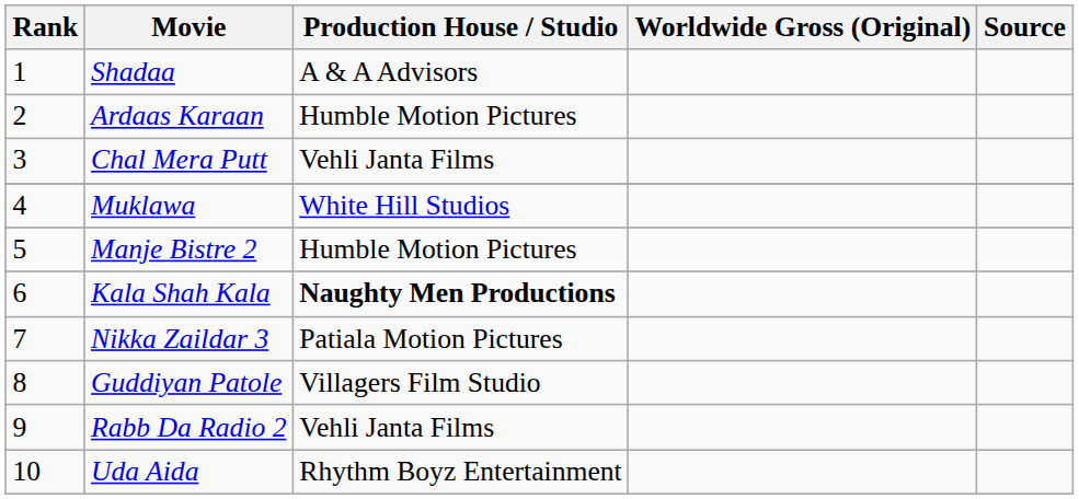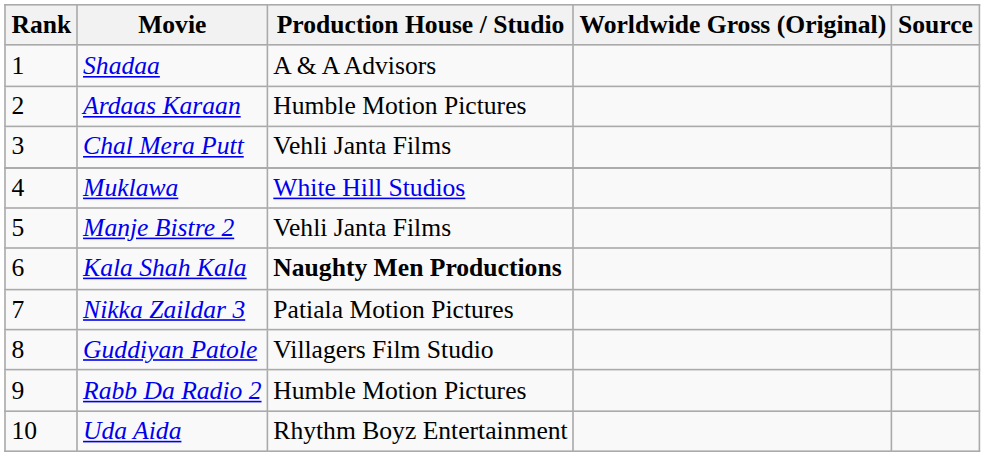 <table class="wikitable sortable" style="margin:auto; margin:auto;">
 <tr>
 <th>Rank</th>
 <th>Movie</th>
 <th>Production House / Studio</th>
 <th>Worldwide Gross (Original)</th>
 <th>Source</th>
 </tr>
 <tr>
 <td>1</td>
 <td><em><a href='#'>Shadaa</a></em></td>
 <td>A & A Advisors</td>
 <td></td>
 </tr>
 <tr>
 <td>2</td>
 <td><em><a href='#'>Ardaas Karaan</a></em></td>
 <td>Humble Motion Pictures</td>
 <td></td>
 <td></td>
 </tr>
 <tr>
 <td>3</td>
 <td><em><a href='#'>Chal Mera Putt</a></em></td>
 <td>Vehli Janta Films</td>
 <td></td>
 <td></td>
 </tr>
 <tr>
 </tr>
 <tr>
 <td>4</td>
 <td><em><a href='#'>Muklawa</a></em></td>
 <td><a href='#'>White Hill Studios</a></td>
 <td></td>
 <td></td>
 </tr>
 <tr>
 <td>5</td>
 <td><em><a href='#'>Manje Bistre 2</a></em></td>
-<td>Humble Motion Pictures</td>
+<td>Vehli Janta Films</td>
 <td></td>
 <td></td>
 </tr>
 <tr>
 <td>6</td>
 <td><em><a href='#'>Kala Shah Kala</a></em></td>
 <td><strong>Naughty Men Productions</strong></td>
 <td></td>
 <td></td>
 </tr>
 <tr>
 <td>7</td>
 <td><em><a href='#'>Nikka Zaildar 3</a></em></td>
 <td>Patiala Motion Pictures</td>
 <td></td>
 <td></td>
 </tr>
 <tr>
 <td>8</td>
 <td><em><a href='#'>Guddiyan Patole</a></em></td>
 <td>Villagers Film Studio</td>
 <td></td>
 <td></td>
 </tr>
 <tr>
 <td>9</td>
 <td><em><a href='#'>Rabb Da Radio 2</a></em></td>
-<td>Vehli Janta Films</td>
+<td>Humble Motion Pictures</td>
 <td></td>
 <td></td>
 </tr>
 <tr>
 <td>10</td>
 <td><em><a href='#'>Uda Aida</a></em></td>
 <td>Rhythm Boyz Entertainment</td>
 <td></td>
 <td></td>
 </tr>
 </table>
